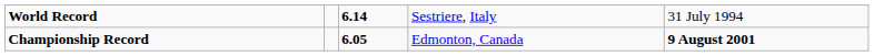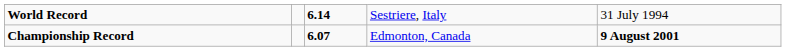 <table class="wikitable" width=75%>
 <tr>
 <td><strong>World Record</strong></td>
 <td></td>
 <td><strong>6.14</strong></td>
 <td><a href='#'>Sestriere</a>, <a href='#'>Italy</a></td>
 <td>31 July 1994</td>
 </tr>
 <tr>
 <td><strong>Championship Record</strong></td>
 <td></td>
-<td><strong>6.05</strong></td>
+<td><strong>6.07</strong></td>
 <td><a href='#'>Edmonton, Canada</a></td>
 <td><strong>9 August 2001</strong></td>
 </tr>
 </table>
